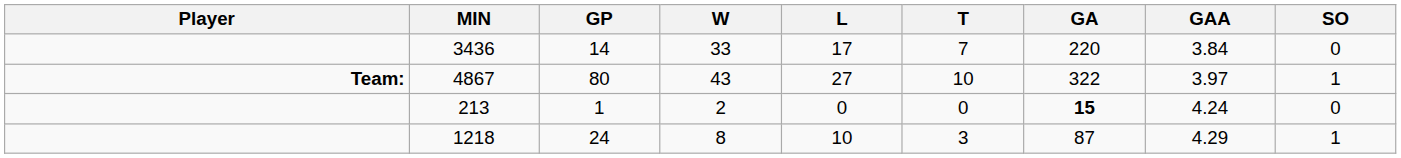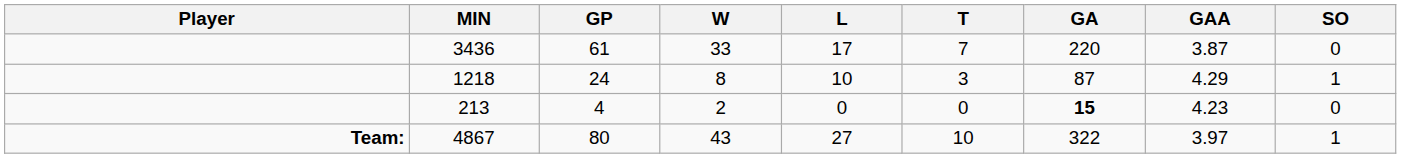 <table class="wikitable sortable" width="60%">
 <tr>
 <th bgcolor="#DDDDFF" width="10%">Player</th>
 <th width="3%" bgcolor="#DDDDFF" title="Minutes played">MIN</th>
 <th width="3%" bgcolor="#DDDDFF" title="Games played in">GP</th>
 <th width="3%" bgcolor="#DDDDFF" title="Wins">W</th>
 <th width="3%" bgcolor="#DDDDFF"title="Losses">L</th>
 <th width="3%" bgcolor="#DDDDFF" title="Ties">T</th>
 <th width="3%" bgcolor="#DDDDFF" title="Goals against">GA</th>
 <th width="3%" bgcolor="#DDDDFF" title="Goals against average">GAA</th>
 <th width="3%" bgcolor="#DDDDFF"title="Shut-outs">SO</th>
 </tr>
 <tr align="center">
 <td align="right"></td>
 <td>3436</td>
-<td>14</td>
+<td>61</td>
 <td>33</td>
 <td>17</td>
 <td>7</td>
 <td>220</td>
-<td>3.84</td>
+<td>3.87</td>
+<td>0</td>
+</tr>
+<tr align="center">
+<td align="right"></td>
+<td>1218</td>
+<td>24</td>
+<td>8</td>
+<td>10</td>
+<td>3</td>
+<td>87</td>
+<td>4.29</td>
+<td>1</td>
+</tr>
+<tr align="center">
+<td align="right"></td>
+<td>213</td>
+<td>4</td>
+<td>2</td>
+<td>0</td>
+<td>0</td>
+<td><strong>15</strong></td>
+<td>4.23</td>
 <td>0</td>
 </tr>
 <tr align="center">
 <td align="right"><strong>Team:</strong></td>
 <td>4867</td>
 <td>80</td>
 <td>43</td>
 <td>27</td>
 <td>10</td>
 <td>322</td>
 <td>3.97</td>
 <td>1</td>
 </tr>
-<tr align="center">
-<td align="right"></td>
-<td>213</td>
-<td>1</td>
-<td>2</td>
-<td>0</td>
-<td>0</td>
-<td><strong>15</strong></td>
-<td>4.24</td>
-<td>0</td>
-</tr>
-<tr align="center">
-<td align="right"></td>
-<td>1218</td>
-<td>24</td>
-<td>8</td>
-<td>10</td>
-<td>3</td>
-<td>87</td>
-<td>4.29</td>
-<td>1</td>
-</tr>
 </table>
